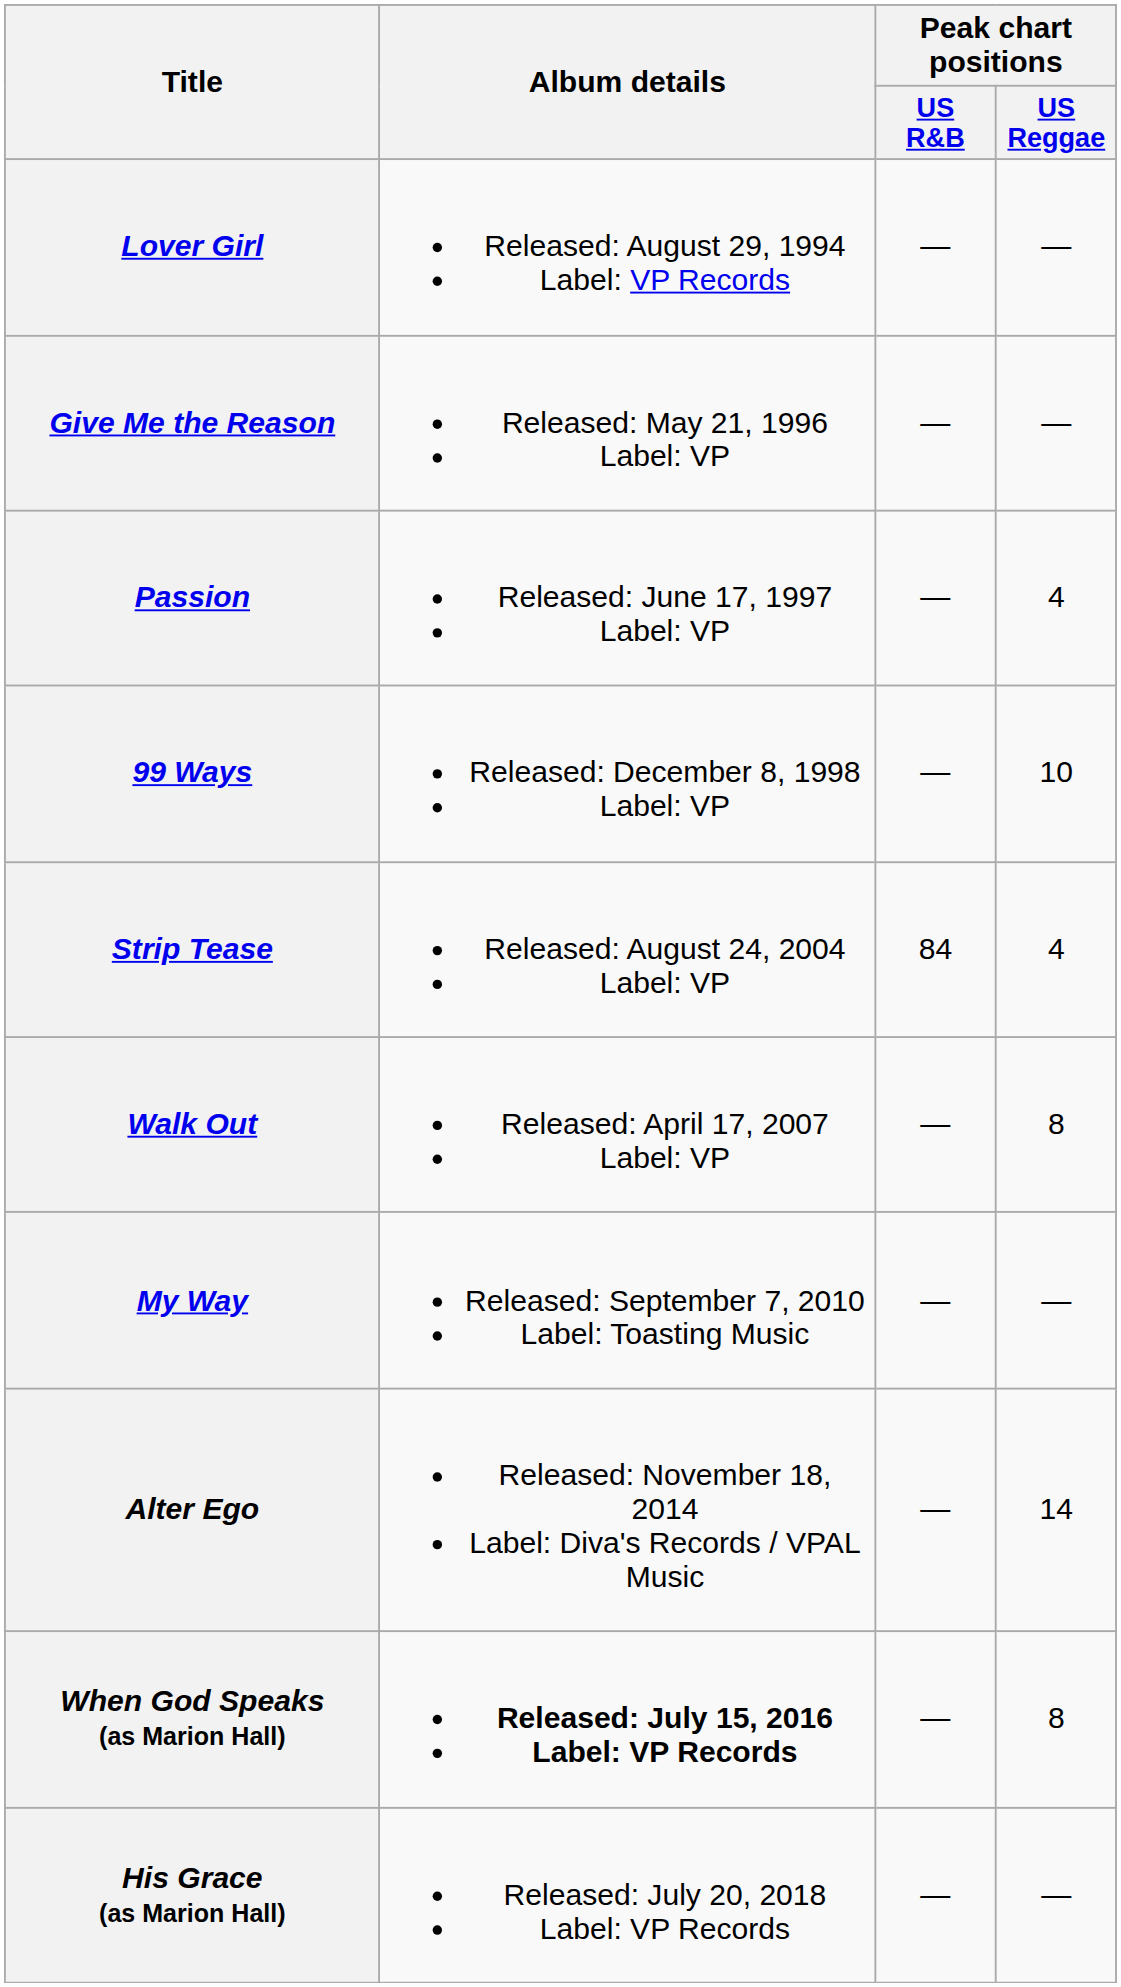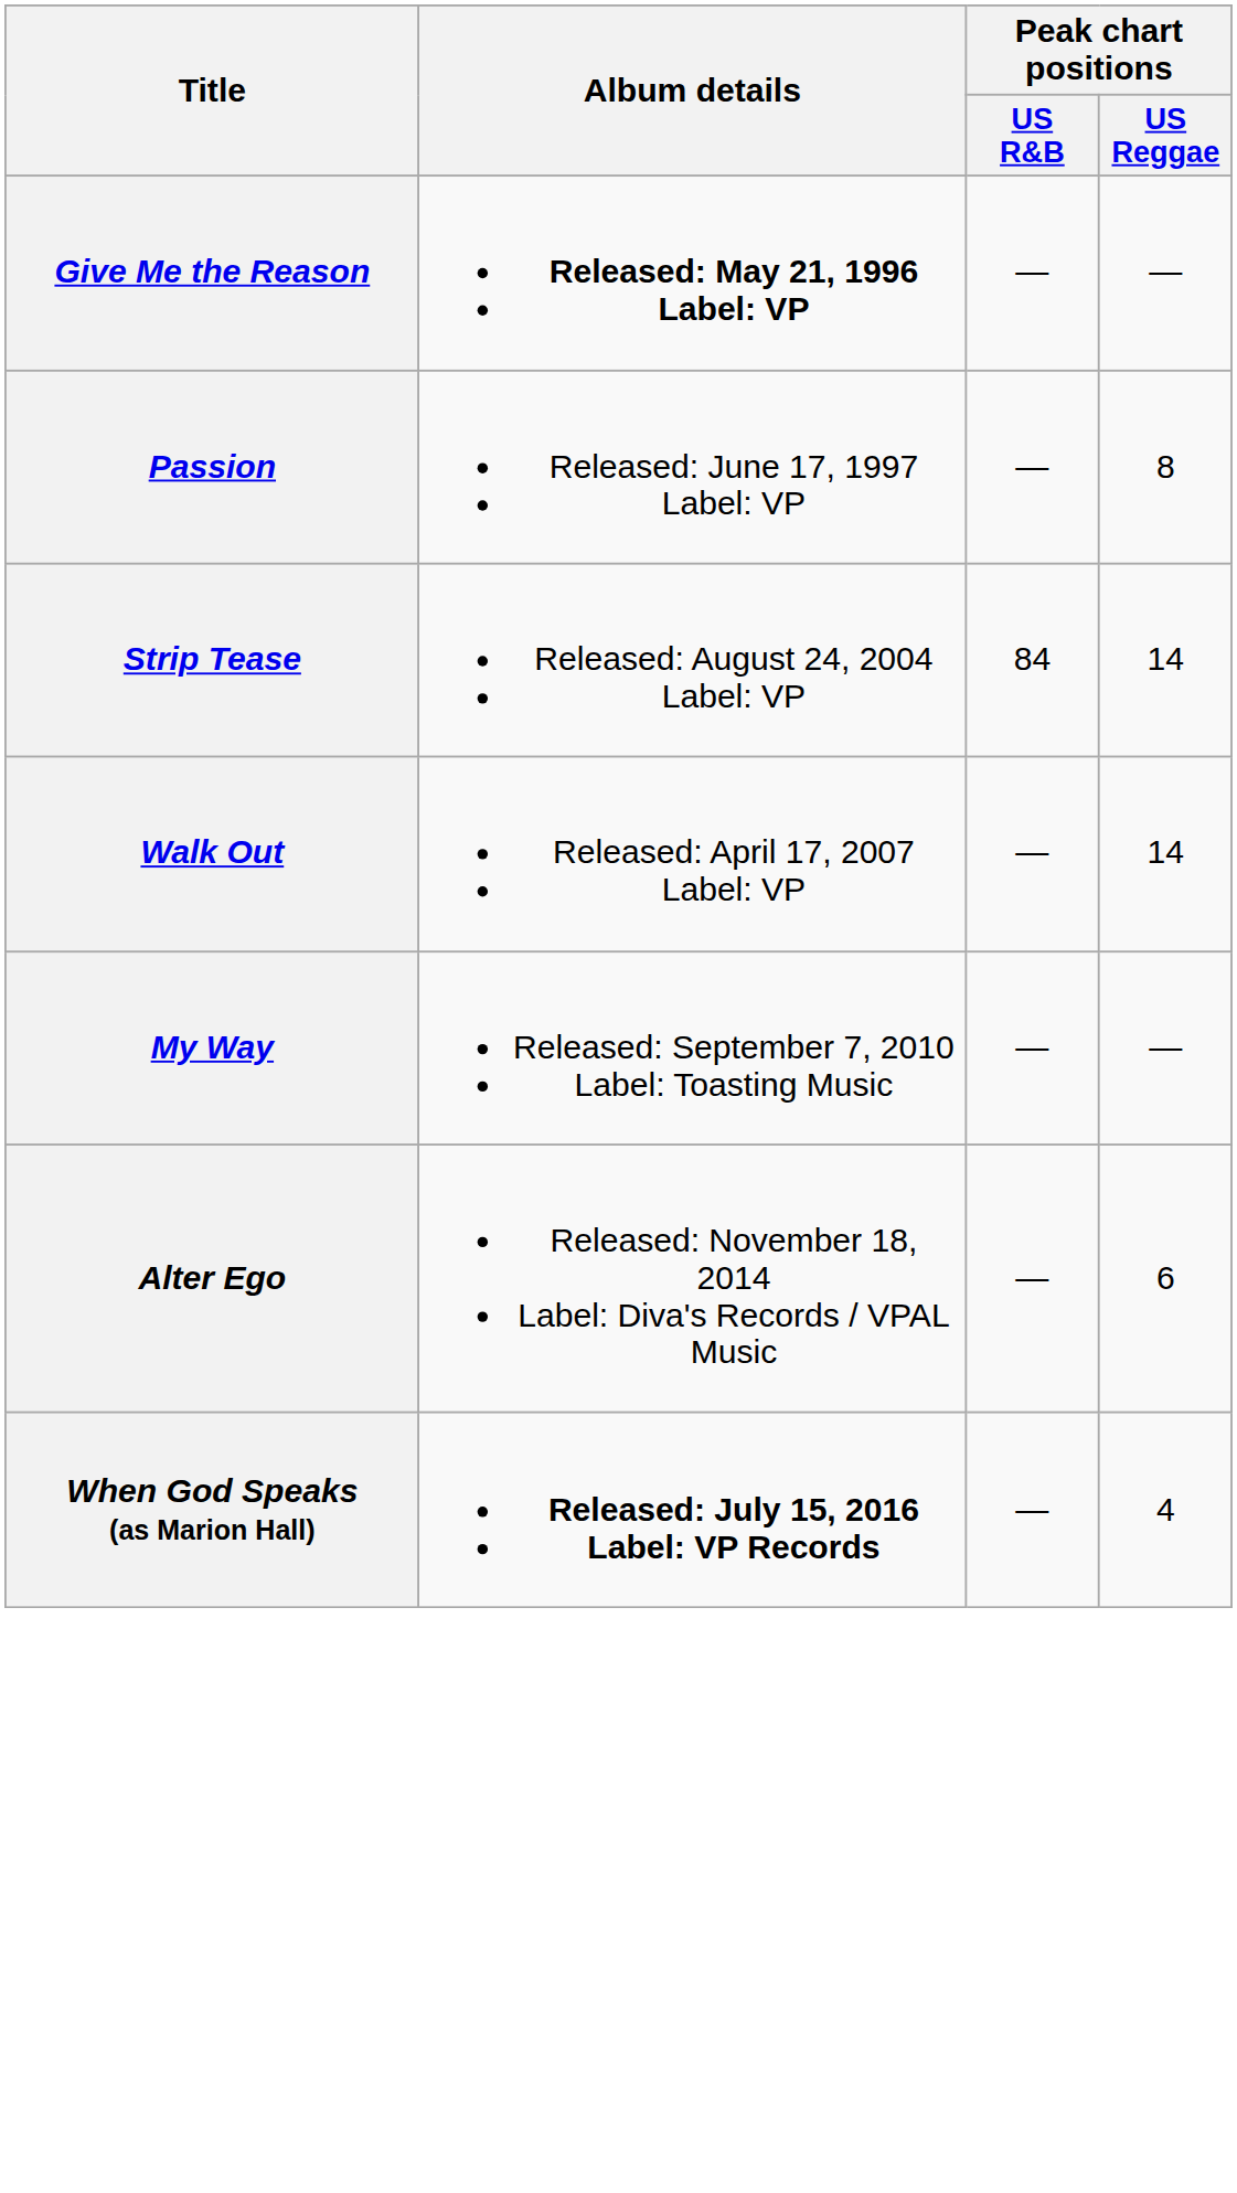 <table class="wikitable plainrowheaders" style="text-align:center;" border="1">
 <tr>
 <th scope="col" rowspan="2" style="width:12em;">Title</th>
 <th scope="col" rowspan="2" style="width:16em;">Album details</th>
 <th scope="col" colspan="2">Peak chart positions</th>
 </tr>
 <tr>
 <th scope="col" style="width:4em;font-size:90%;"><a href='#'>US<br>R&B</a><br></th>
 <th scope="col" style="width:4em;font-size:90%;"><a href='#'>US<br>Reggae</a><br></th>
 </tr>
 <tr>
-<th scope="row"><em><a href='#'>Lover Girl</a></em></th>
-<td><br><ul><li>Released: August 29, 1994</li><li>Label: <a href='#'>VP Records</a></li></ul></td>
-<td>—</td>
-<td>—</td>
-</tr>
-<tr>
 <th scope="row"><em><a href='#'>Give Me the Reason</a></em></th>
-<td><br><ul><li>Released: May 21, 1996</li><li>Label: VP</li></ul></td>
+<td><strong><br><ul><li>Released: May 21, 1996</li><li>Label: VP</li></ul></strong></td>
 <td>—</td>
 <td>—</td>
 </tr>
 <tr>
 <th scope="row"><em><a href='#'>Passion</a></em></th>
 <td><br><ul><li>Released: June 17, 1997</li><li>Label: VP</li></ul></td>
 <td>—</td>
-<td>4</td>
-</tr>
-<tr>
-<th scope="row"><em><a href='#'>99 Ways</a></em></th>
-<td><br><ul><li>Released: December 8, 1998</li><li>Label: VP</li></ul></td>
-<td>—</td>
-<td>10</td>
+<td>8</td>
 </tr>
 <tr>
 <th scope="row"><em><a href='#'>Strip Tease</a></em></th>
 <td><br><ul><li>Released: August 24, 2004</li><li>Label: VP</li></ul></td>
 <td>84</td>
-<td>4</td>
+<td>14</td>
 </tr>
 <tr>
 <th scope="row"><em><a href='#'>Walk Out</a></em></th>
 <td><br><ul><li>Released: April 17, 2007</li><li>Label: VP</li></ul></td>
 <td>—</td>
-<td>8</td>
+<td>14</td>
 </tr>
 <tr>
 <th scope="row"><em><a href='#'>My Way</a></em></th>
 <td><br><ul><li>Released: September 7, 2010</li><li>Label: Toasting Music</li></ul></td>
 <td>—</td>
 <td>—</td>
 </tr>
 <tr>
 <th scope="row"><em>Alter Ego</em></th>
 <td><br><ul><li>Released: November 18, 2014</li><li>Label: Diva's Records / VPAL Music</li></ul></td>
 <td>—</td>
-<td>14</td>
+<td>6</td>
 </tr>
 <tr>
 <th scope="row"><em>When God Speaks</em> <br><small>(as Marion Hall)</small></th>
 <td><strong><br><ul><li>Released: July 15, 2016</li><li>Label: VP Records</li></ul></strong></td>
 <td>—</td>
-<td>8</td>
-</tr>
-<tr>
-<th scope="row"><em>His Grace</em> <br><small>(as Marion Hall)</small></th>
-<td><br><ul><li>Released: July 20, 2018</li><li>Label: VP Records</li></ul></td>
-<td>—</td>
-<td>—</td>
+<td>4</td>
 </tr>
 </table>
